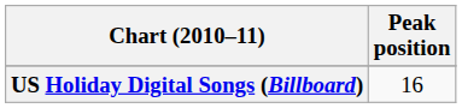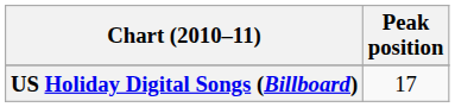 <table class="wikitable plainrowheaders" style="text-align:center">
 <tr>
 <th scope="col">Chart (2010–11)</th>
 <th scope="col">Peak<br>position</th>
 </tr>
 <tr>
 </tr>
 <tr>
 </tr>
 <tr>
 <th scope="row">US <a href='#'>Holiday Digital Songs</a> (<em><a href='#'>Billboard</a></em>)</th>
-<td>16</td>
+<td>17</td>
 </tr>
 </table>
